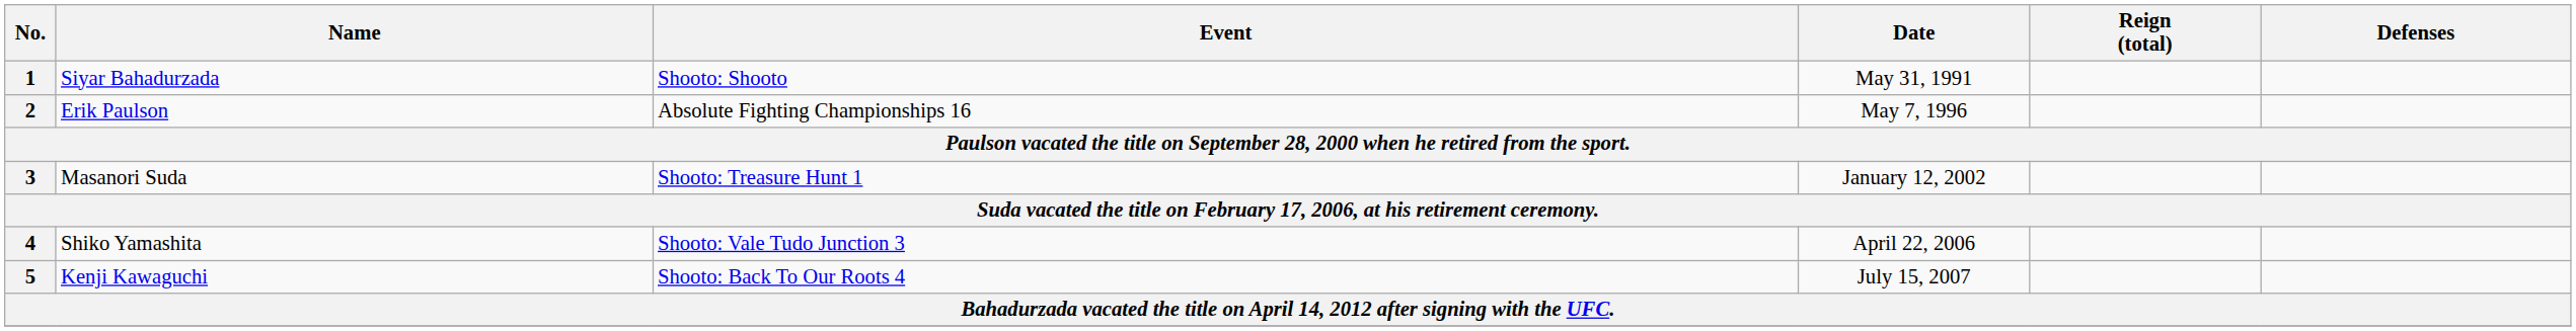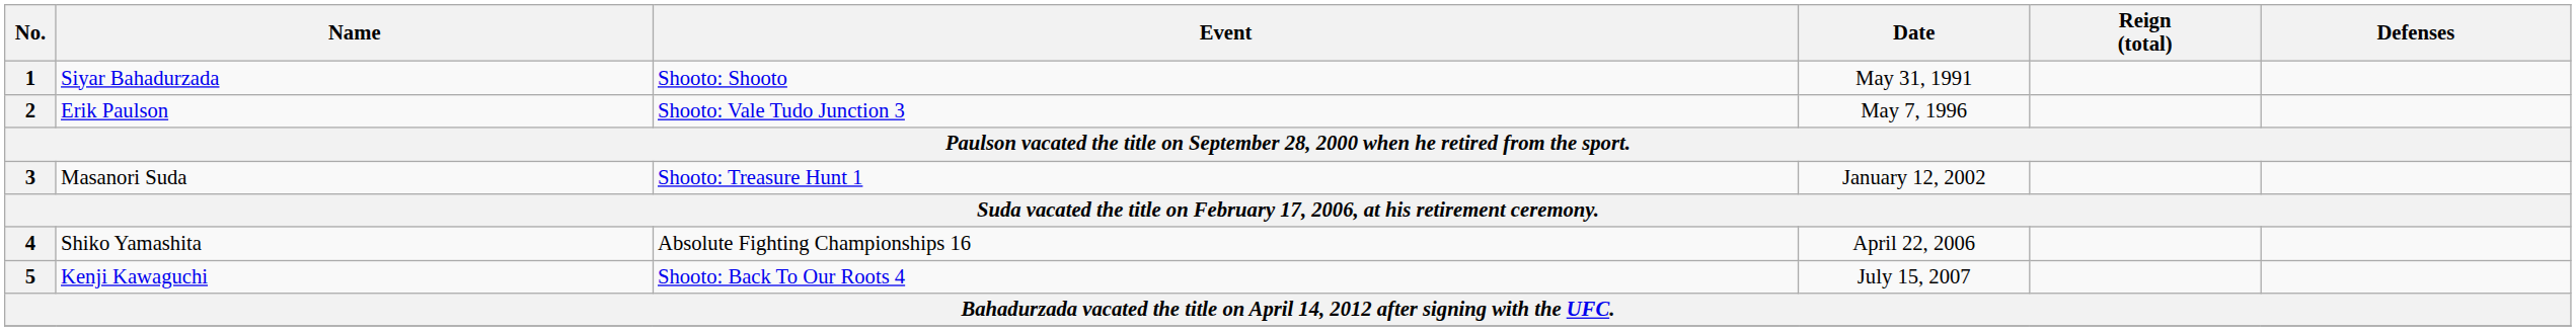 <table class="wikitable" style="width:99%;">
 <tr>
 <th style="width:2%;">No.</th>
 <th>Name</th>
 <th>Event</th>
 <th style="width:9%;">Date</th>
 <th style="width:9%;">Reign<br>(total)</th>
 <th>Defenses</th>
 </tr>
 <tr>
 <th>1</th>
 <td> <a href='#'>Siyar Bahadurzada</a></td>
 <td><a href='#'>Shooto: Shooto</a><br></td>
 <td align=center>May 31, 1991</td>
 <td align=center></td>
 <td><br></td>
 </tr>
 <tr>
 <th>2</th>
 <td> <a href='#'>Erik Paulson</a></td>
-<td>Absolute Fighting Championships 16<br></td>
+<td><a href='#'>Shooto: Vale Tudo Junction 3</a><br></td>
 <td align=center>May 7, 1996</td>
 <td align=center></td>
 <td><br></td>
 </tr>
 <tr>
 <th colspan=6 align=center><em>Paulson vacated the title on September 28, 2000 when he retired from the sport.</em></th>
 </tr>
 <tr>
 <th>3</th>
 <td> Masanori Suda<br></td>
 <td><a href='#'>Shooto: Treasure Hunt 1</a><br></td>
 <td align=center>January 12, 2002</td>
 <td align=center></td>
 <td><br></td>
 </tr>
 <tr>
 <th colspan=6 align=center><em>Suda vacated the title on February 17, 2006, at his retirement ceremony.</em></th>
 </tr>
 <tr>
 <th>4</th>
 <td> Shiko Yamashita<br></td>
-<td><a href='#'>Shooto: Vale Tudo Junction 3</a><br></td>
+<td>Absolute Fighting Championships 16<br></td>
 <td align=center>April 22, 2006</td>
 <td align=center></td>
 <td></td>
 </tr>
 <tr>
 <th>5</th>
 <td> <a href='#'>Kenji Kawaguchi</a><br></td>
 <td><a href='#'>Shooto: Back To Our Roots 4</a><br></td>
 <td align=center>July 15, 2007</td>
 <td align=center></td>
 <td><br></td>
 </tr>
 <tr>
 <th colspan=6 align=center><em>Bahadurzada vacated the title on April 14, 2012 after signing with the <a href='#'>UFC</a>.</em></th>
 </tr>
 <tr>
 </tr>
 </table>
